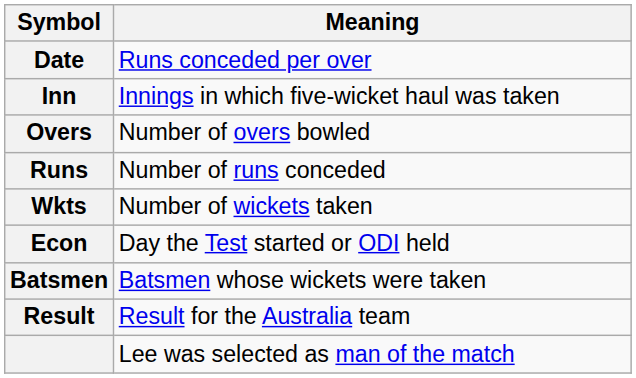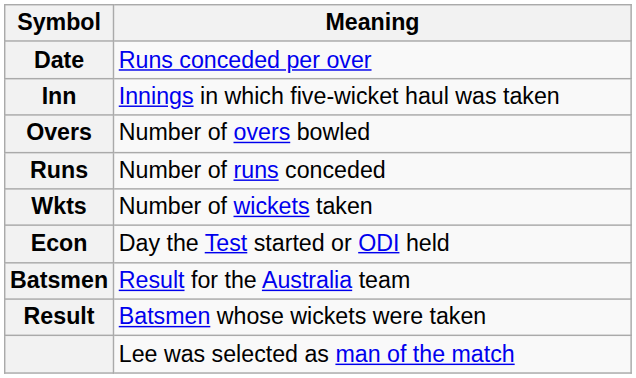 <table class="wikitable plainrowheaders" border="1">
 <tr>
 <th scope="col" style="width:50px">Symbol</th>
 <th scope="col" style="width:350px">Meaning</th>
 </tr>
 <tr>
 <th scope="row">Date</th>
 <td><a href='#'>Runs conceded per over</a></td>
 </tr>
 <tr>
 <th scope="row">Inn</th>
 <td><a href='#'>Innings</a> in which five-wicket haul was taken</td>
 </tr>
 <tr>
 <th scope="row">Overs</th>
 <td>Number of <a href='#'>overs</a> bowled</td>
 </tr>
 <tr>
 <th scope="row">Runs</th>
 <td>Number of <a href='#'>runs</a> conceded</td>
 </tr>
 <tr>
 <th scope="row">Wkts</th>
 <td>Number of <a href='#'>wickets</a> taken</td>
 </tr>
 <tr>
 <th scope="row">Econ</th>
 <td>Day the <a href='#'>Test</a> started or <a href='#'>ODI</a> held</td>
 </tr>
 <tr>
 <th scope="row">Batsmen</th>
-<td><a href='#'>Batsmen</a> whose wickets were taken</td>
+<td><a href='#'>Result</a> for the <a href='#'>Australia</a> team</td>
 </tr>
 <tr>
 <th scope="row">Result</th>
-<td><a href='#'>Result</a> for the <a href='#'>Australia</a> team</td>
+<td><a href='#'>Batsmen</a> whose wickets were taken</td>
 </tr>
 <tr>
 <th scope="row"></th>
 <td>Lee was selected as <a href='#'>man of the match</a></td>
 </tr>
 </table>
